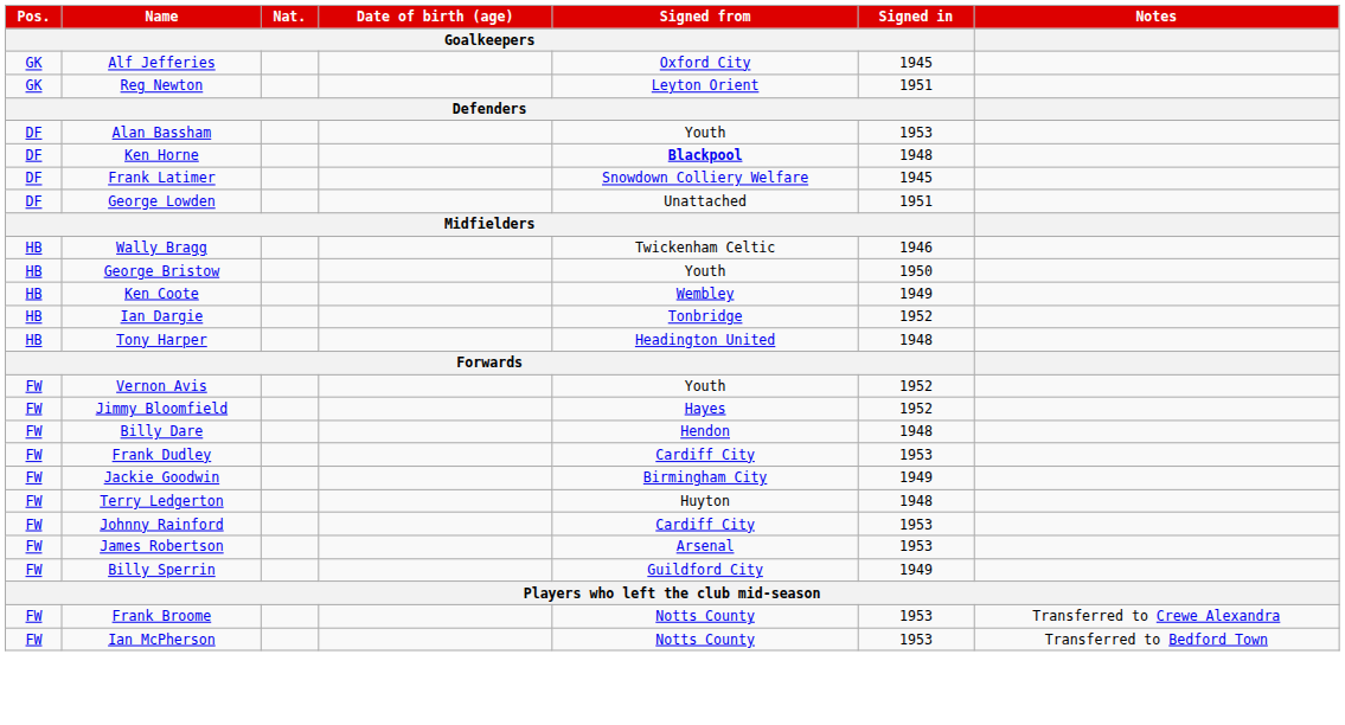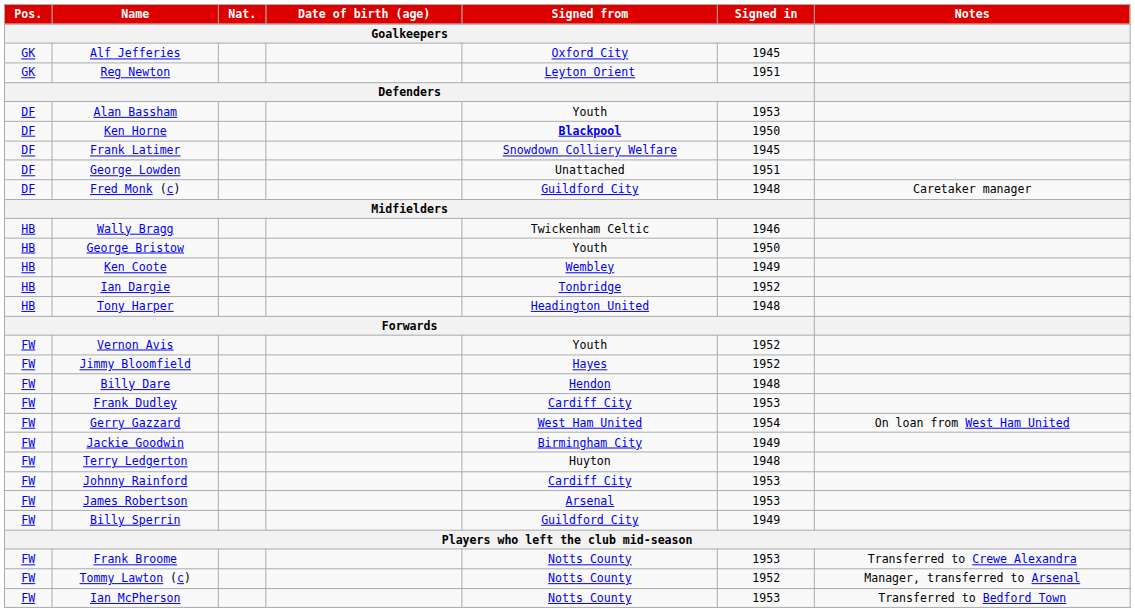 <table class="wikitable"  style="text-align:center; font-size:90%; width:90%;">
 <tr>
 <th style="background:#d00; color:white; text-align:center;">Pos.</th>
 <th style="background:#d00; color:white; text-align:center;">Name</th>
 <th style="background:#d00; color:white; text-align:center;">Nat.</th>
 <th style="background:#d00; color:white; text-align:center;">Date of birth (age)</th>
 <th style="background:#d00; color:white; text-align:center;">Signed from</th>
 <th style="background:#d00; color:white; text-align:center;">Signed in</th>
 <th style="background:#d00; color:white; text-align:center;">Notes</th>
 </tr>
 <tr>
 <th colspan="6">Goalkeepers</th>
 <th></th>
 </tr>
 <tr>
 <td><a href='#'>GK</a></td>
 <td><a href='#'>Alf Jefferies</a></td>
 <td></td>
 <td></td>
 <td><a href='#'>Oxford City</a></td>
 <td>1945</td>
 <td></td>
 </tr>
 <tr>
 <td><a href='#'>GK</a></td>
 <td><a href='#'>Reg Newton</a></td>
 <td></td>
 <td></td>
 <td><a href='#'>Leyton Orient</a></td>
 <td>1951</td>
 <td></td>
 </tr>
 <tr>
 <th colspan="6">Defenders</th>
 <th></th>
 </tr>
 <tr>
 <td><a href='#'>DF</a></td>
 <td><a href='#'>Alan Bassham</a></td>
 <td></td>
 <td></td>
 <td>Youth</td>
 <td>1953</td>
 <td></td>
 </tr>
 <tr>
 <td><a href='#'>DF</a></td>
 <td><a href='#'>Ken Horne</a></td>
 <td></td>
 <td></td>
 <td><strong><a href='#'>Blackpool</a></strong></td>
-<td>1948</td>
+<td>1950</td>
 <td></td>
 </tr>
 <tr>
 <td><a href='#'>DF</a></td>
 <td><a href='#'>Frank Latimer</a></td>
 <td></td>
 <td></td>
 <td><a href='#'>Snowdown Colliery Welfare</a></td>
 <td>1945</td>
 <td></td>
 </tr>
 <tr>
 <td><a href='#'>DF</a></td>
 <td><a href='#'>George Lowden</a></td>
 <td></td>
 <td></td>
 <td>Unattached</td>
 <td>1951</td>
 <td></td>
+</tr>
+<tr>
+<td><a href='#'>DF</a></td>
+<td><a href='#'>Fred Monk</a> (<a href='#'>c</a>)</td>
+<td></td>
+<td></td>
+<td><a href='#'>Guildford City</a></td>
+<td>1948</td>
+<td>Caretaker manager</td>
 </tr>
 <tr>
 <th colspan="6">Midfielders</th>
 <th></th>
 </tr>
 <tr>
 <td><a href='#'>HB</a></td>
 <td><a href='#'>Wally Bragg</a></td>
 <td></td>
 <td></td>
 <td>Twickenham Celtic</td>
 <td>1946</td>
 <td></td>
 </tr>
 <tr>
 <td><a href='#'>HB</a></td>
 <td><a href='#'>George Bristow</a></td>
 <td></td>
 <td></td>
 <td>Youth</td>
 <td>1950</td>
 <td></td>
 </tr>
 <tr>
 <td><a href='#'>HB</a></td>
 <td><a href='#'>Ken Coote</a></td>
 <td></td>
 <td></td>
 <td><a href='#'>Wembley</a></td>
 <td>1949</td>
 <td></td>
 </tr>
 <tr>
 <td><a href='#'>HB</a></td>
 <td><a href='#'>Ian Dargie</a></td>
 <td></td>
 <td></td>
 <td><a href='#'>Tonbridge</a></td>
 <td>1952</td>
 <td></td>
 </tr>
 <tr>
 <td><a href='#'>HB</a></td>
 <td><a href='#'>Tony Harper</a></td>
 <td></td>
 <td></td>
 <td><a href='#'>Headington United</a></td>
 <td>1948</td>
 <td></td>
 </tr>
 <tr>
 <th colspan="6">Forwards</th>
 <th></th>
 </tr>
 <tr>
 <td><a href='#'>FW</a></td>
 <td><a href='#'>Vernon Avis</a></td>
 <td></td>
 <td></td>
 <td>Youth</td>
 <td>1952</td>
 <td></td>
 </tr>
 <tr>
 <td><a href='#'>FW</a></td>
 <td><a href='#'>Jimmy Bloomfield</a></td>
 <td></td>
 <td></td>
 <td><a href='#'>Hayes</a></td>
 <td>1952</td>
 <td></td>
 </tr>
 <tr>
 <td><a href='#'>FW</a></td>
 <td><a href='#'>Billy Dare</a></td>
 <td></td>
 <td></td>
 <td><a href='#'>Hendon</a></td>
 <td>1948</td>
 <td></td>
 </tr>
 <tr>
 <td><a href='#'>FW</a></td>
 <td><a href='#'>Frank Dudley</a></td>
 <td></td>
 <td></td>
 <td><a href='#'>Cardiff City</a></td>
 <td>1953</td>
 <td></td>
 </tr>
 <tr>
 <td><a href='#'>FW</a></td>
+<td><a href='#'>Gerry Gazzard</a></td>
+<td></td>
+<td></td>
+<td><a href='#'>West Ham United</a></td>
+<td>1954</td>
+<td>On loan from <a href='#'>West Ham United</a></td>
+</tr>
+<tr>
+<td><a href='#'>FW</a></td>
 <td><a href='#'>Jackie Goodwin</a></td>
 <td></td>
 <td></td>
 <td><a href='#'>Birmingham City</a></td>
 <td>1949</td>
 <td></td>
 </tr>
 <tr>
 <td><a href='#'>FW</a></td>
 <td><a href='#'>Terry Ledgerton</a></td>
 <td></td>
 <td></td>
 <td>Huyton</td>
 <td>1948</td>
 <td></td>
 </tr>
 <tr>
 <td><a href='#'>FW</a></td>
 <td><a href='#'>Johnny Rainford</a></td>
 <td></td>
 <td></td>
 <td><a href='#'>Cardiff City</a></td>
 <td>1953</td>
 <td></td>
 </tr>
 <tr>
 <td><a href='#'>FW</a></td>
 <td><a href='#'>James Robertson</a></td>
 <td></td>
 <td></td>
 <td><a href='#'>Arsenal</a></td>
 <td>1953</td>
 <td></td>
 </tr>
 <tr>
 <td><a href='#'>FW</a></td>
 <td><a href='#'>Billy Sperrin</a></td>
 <td></td>
 <td></td>
 <td><a href='#'>Guildford City</a></td>
 <td>1949</td>
 <td></td>
 </tr>
 <tr>
 <th colspan="7">Players who left the club mid-season</th>
 </tr>
 <tr>
 <td><a href='#'>FW</a></td>
 <td><a href='#'>Frank Broome</a></td>
 <td></td>
 <td></td>
 <td><a href='#'>Notts County</a></td>
 <td>1953</td>
 <td>Transferred to <a href='#'>Crewe Alexandra</a></td>
 </tr>
 <tr>
 <td><a href='#'>FW</a></td>
+<td><a href='#'>Tommy Lawton</a> (<a href='#'>c</a>)</td>
+<td></td>
+<td></td>
+<td><a href='#'>Notts County</a></td>
+<td>1952</td>
+<td>Manager, transferred to <a href='#'>Arsenal</a></td>
+</tr>
+<tr>
+<td><a href='#'>FW</a></td>
 <td><a href='#'>Ian McPherson</a></td>
 <td></td>
 <td></td>
 <td><a href='#'>Notts County</a></td>
 <td>1953</td>
 <td>Transferred to <a href='#'>Bedford Town</a></td>
 </tr>
 </table>
